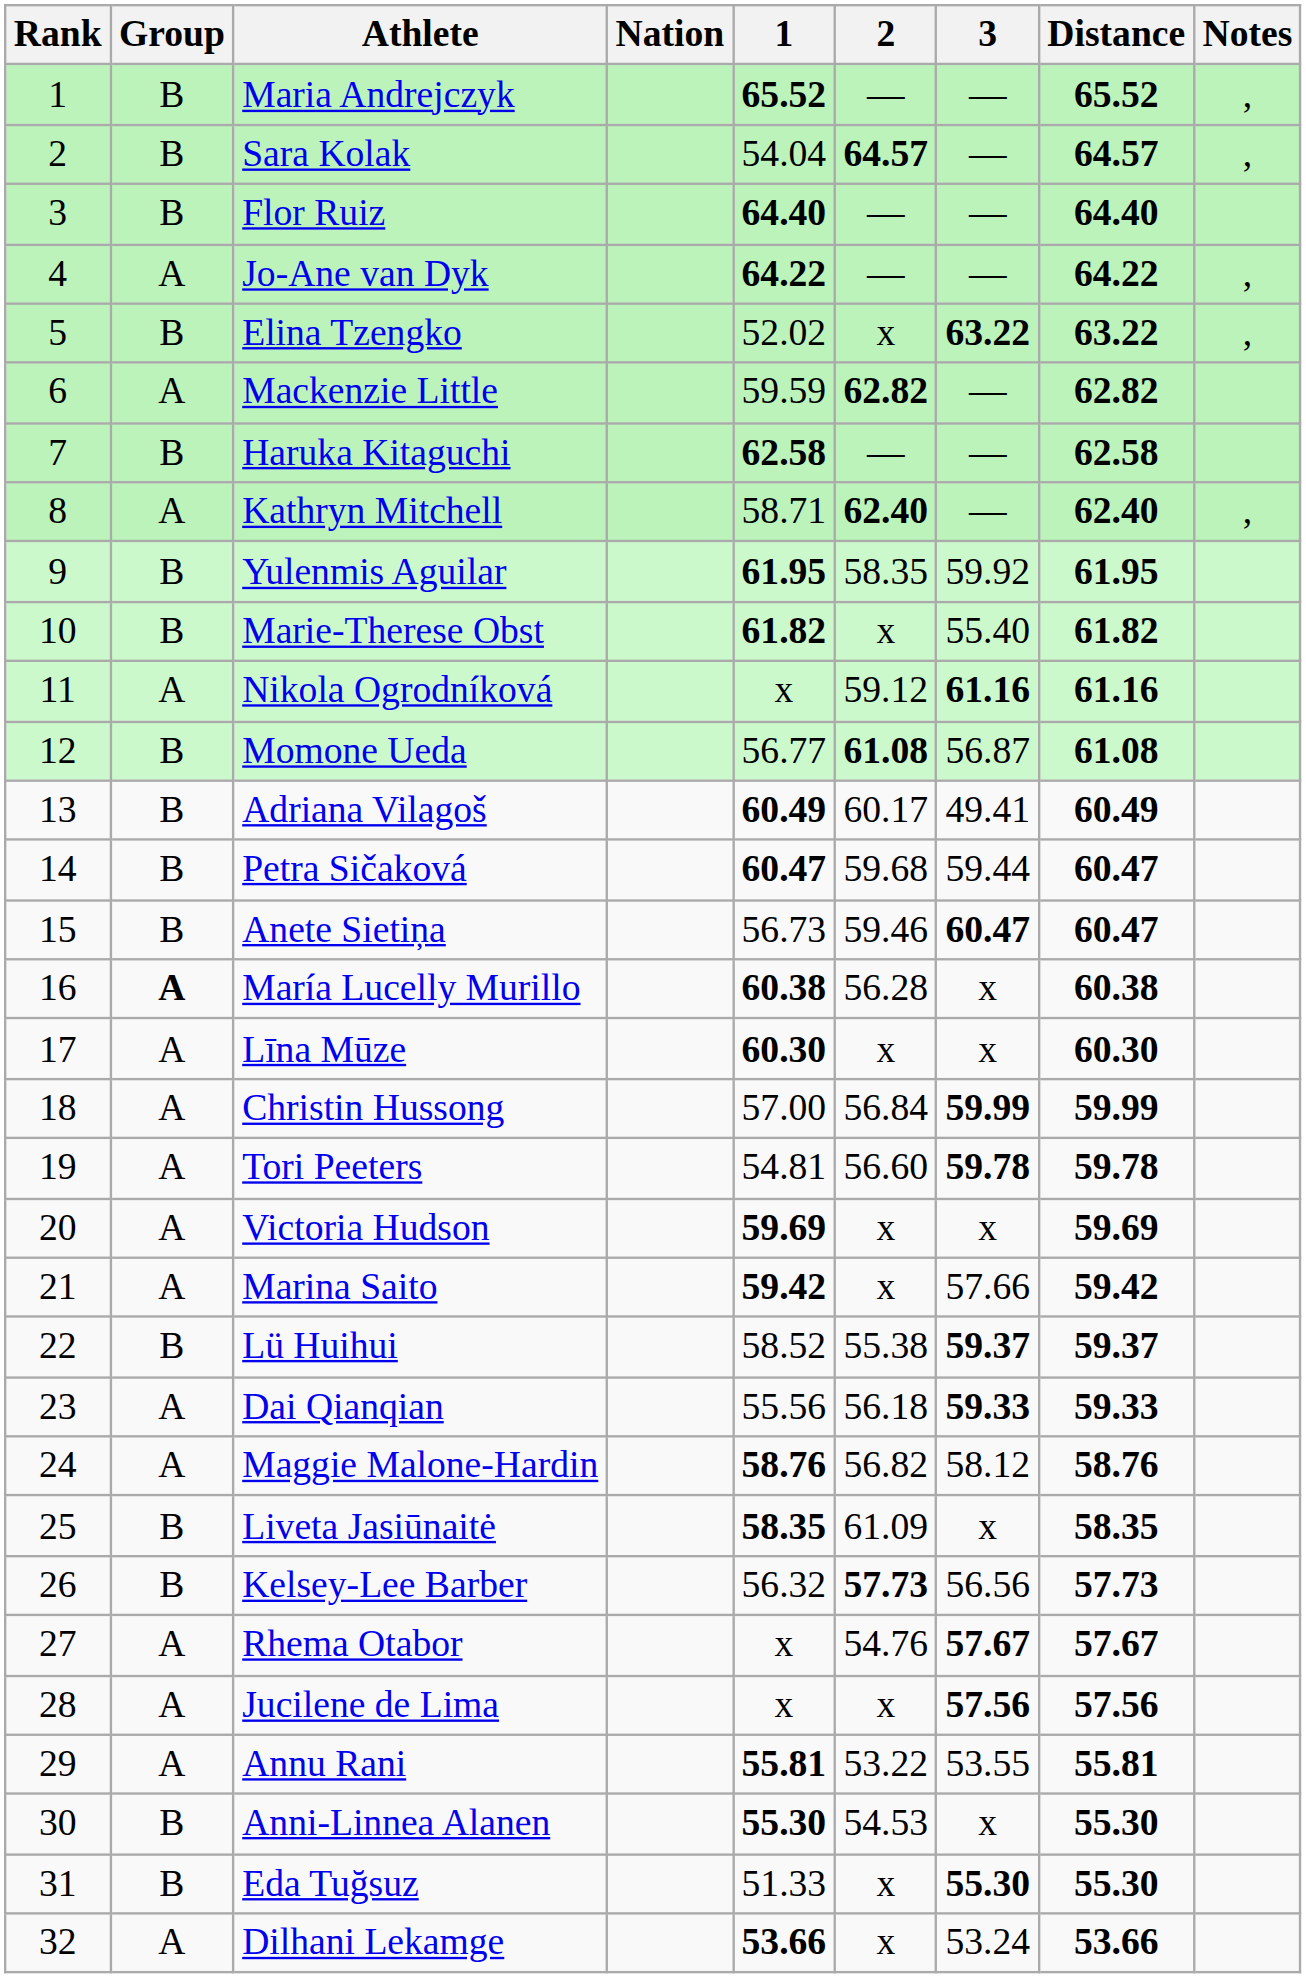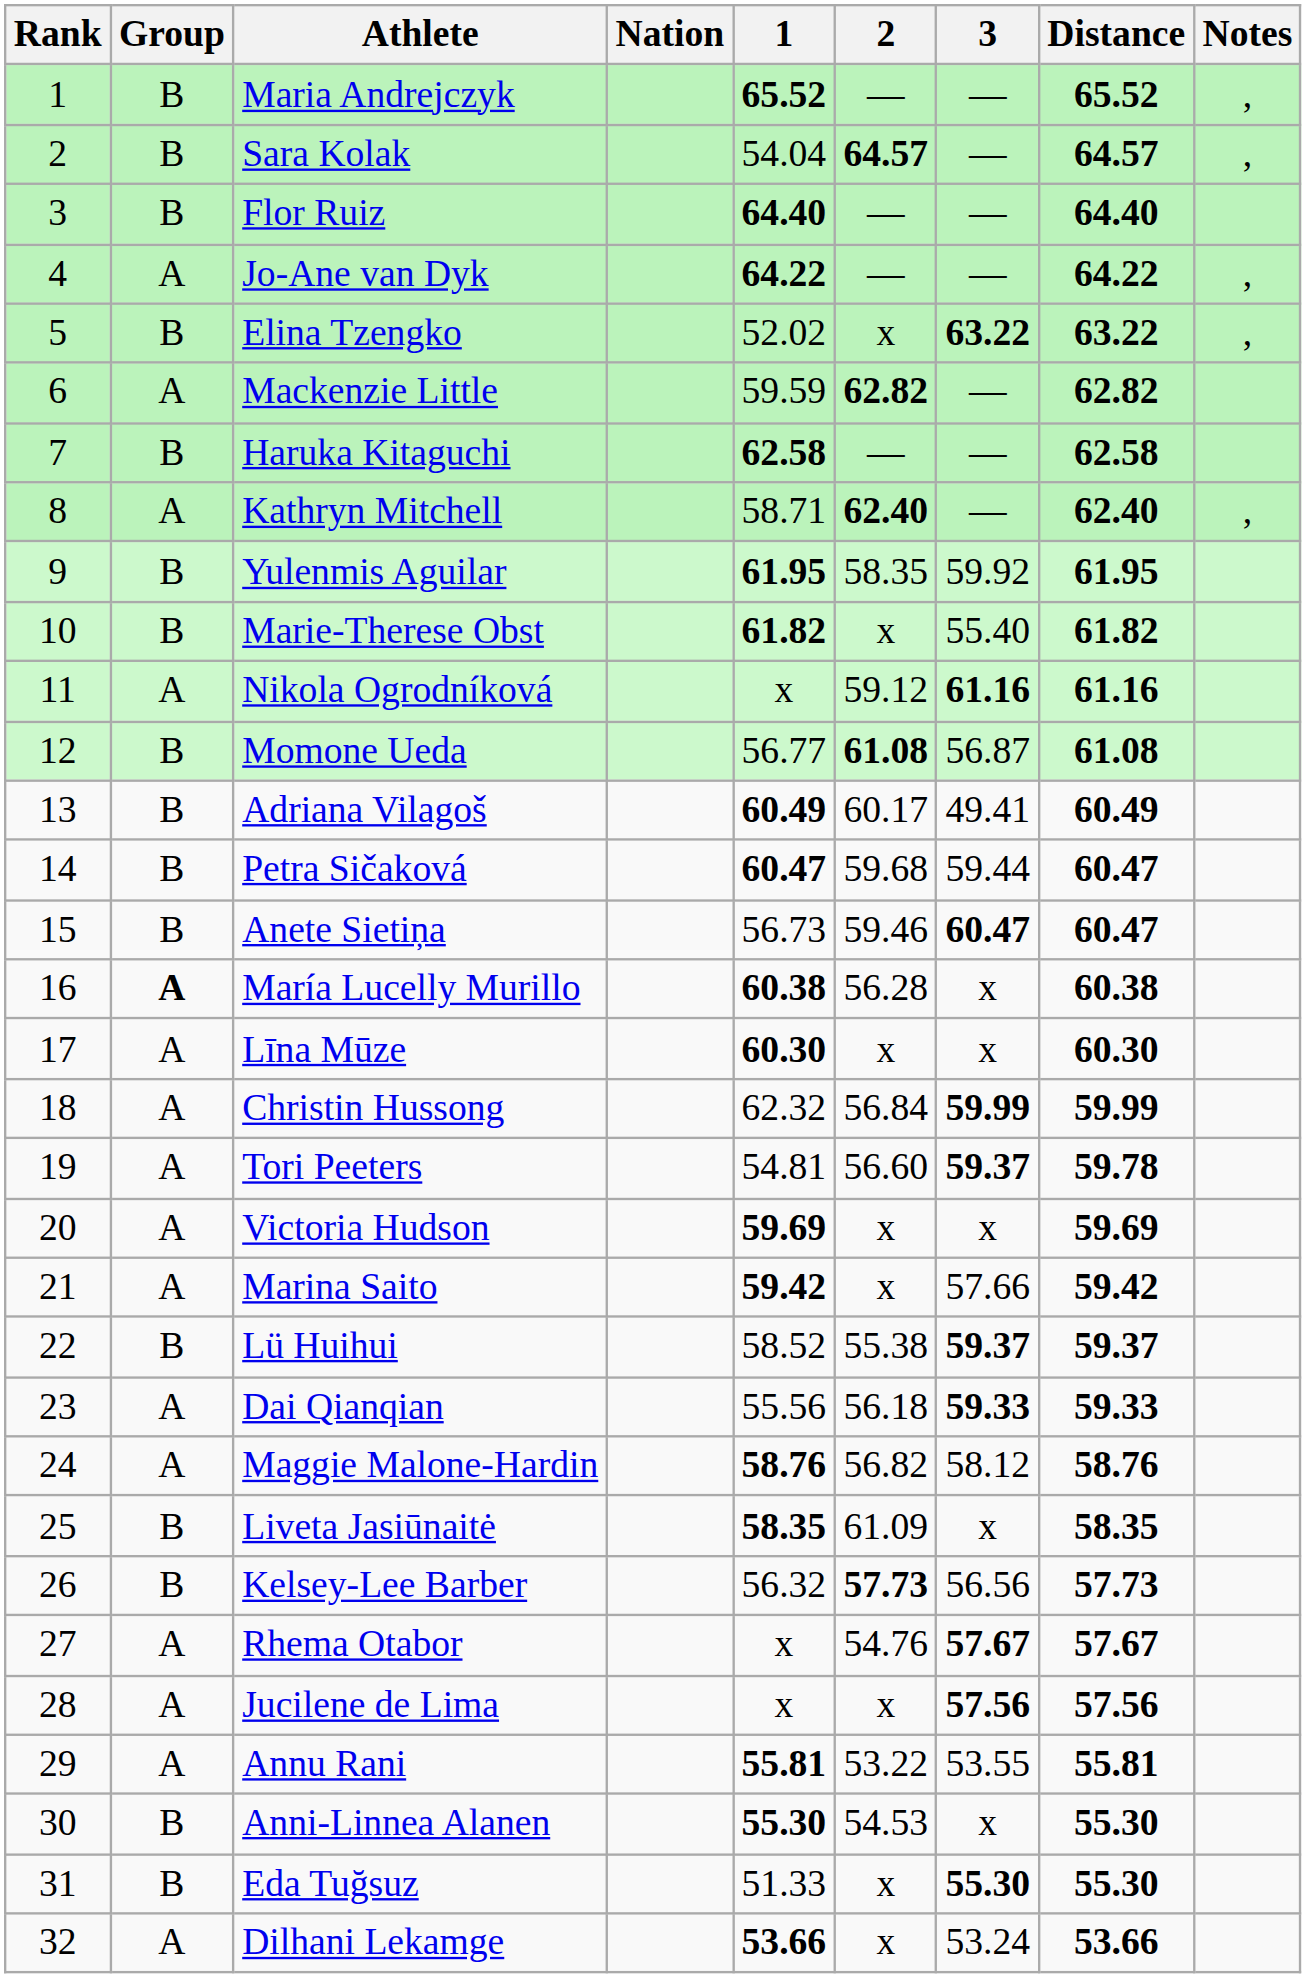 <table class="wikitable sortable" style="text-align:center">
 <tr>
 <th>Rank</th>
 <th>Group</th>
 <th>Athlete</th>
 <th>Nation</th>
 <th>1</th>
 <th>2</th>
 <th>3</th>
 <th>Distance</th>
 <th>Notes</th>
 </tr>
 <tr bgcolor="#bbf3bb">
 <td>1</td>
 <td>B</td>
 <td align="left"><a href='#'>Maria Andrejczyk</a></td>
 <td align="left"></td>
 <td><strong>65.52</strong></td>
 <td>—</td>
 <td>—</td>
 <td><strong>65.52</strong></td>
 <td>, </td>
 </tr>
 <tr bgcolor="#bbf3bb">
 <td>2</td>
 <td>B</td>
 <td align="left"><a href='#'>Sara Kolak</a></td>
 <td align="left"></td>
 <td>54.04</td>
 <td><strong>64.57</strong></td>
 <td>—</td>
 <td><strong>64.57</strong></td>
 <td>, </td>
 </tr>
 <tr bgcolor="#bbf3bb">
 <td>3</td>
 <td>B</td>
 <td align="left"><a href='#'>Flor Ruiz</a></td>
 <td align="left"></td>
 <td><strong>64.40</strong></td>
 <td>—</td>
 <td>—</td>
 <td><strong>64.40</strong></td>
 <td></td>
 </tr>
 <tr bgcolor="#bbf3bb">
 <td>4</td>
 <td>A</td>
 <td align="left"><a href='#'>Jo-Ane van Dyk</a></td>
 <td align="left"></td>
 <td><strong>64.22</strong></td>
 <td>—</td>
 <td>—</td>
 <td><strong>64.22</strong></td>
 <td>, </td>
 </tr>
 <tr bgcolor="#bbf3bb">
 <td>5</td>
 <td>B</td>
 <td align="left"><a href='#'>Elina Tzengko</a></td>
 <td align="left"></td>
 <td>52.02</td>
 <td>x</td>
 <td><strong>63.22</strong></td>
 <td><strong>63.22</strong></td>
 <td>, </td>
 </tr>
 <tr bgcolor="#bbf3bb">
 <td>6</td>
 <td>A</td>
 <td align="left"><a href='#'>Mackenzie Little</a></td>
 <td align="left"></td>
 <td>59.59</td>
 <td><strong>62.82</strong></td>
 <td>—</td>
 <td><strong>62.82</strong></td>
 <td></td>
 </tr>
 <tr bgcolor="#bbf3bb">
 <td>7</td>
 <td>B</td>
 <td align="left"><a href='#'>Haruka Kitaguchi</a></td>
 <td align="left"></td>
 <td><strong>62.58</strong></td>
 <td>—</td>
 <td>—</td>
 <td><strong>62.58</strong></td>
 <td></td>
 </tr>
 <tr bgcolor="#bbf3bb">
 <td>8</td>
 <td>A</td>
 <td align="left"><a href='#'>Kathryn Mitchell</a></td>
 <td align="left"></td>
 <td>58.71</td>
 <td><strong>62.40</strong></td>
 <td>—</td>
 <td><strong>62.40</strong></td>
 <td>, </td>
 </tr>
 <tr bgcolor=ccf9cc>
 <td>9</td>
 <td>B</td>
 <td align="left"><a href='#'>Yulenmis Aguilar</a></td>
 <td align="left"></td>
 <td><strong>61.95</strong></td>
 <td>58.35</td>
 <td>59.92</td>
 <td><strong>61.95</strong></td>
 <td></td>
 </tr>
 <tr bgcolor=ccf9cc>
 <td>10</td>
 <td>B</td>
 <td align="left"><a href='#'>Marie-Therese Obst</a></td>
 <td align="left"></td>
 <td><strong>61.82</strong></td>
 <td>x</td>
 <td>55.40</td>
 <td><strong>61.82</strong></td>
 <td></td>
 </tr>
 <tr bgcolor=ccf9cc>
 <td>11</td>
 <td>A</td>
 <td align="left"><a href='#'>Nikola Ogrodníková</a></td>
 <td align="left"></td>
 <td>x</td>
 <td>59.12</td>
 <td><strong>61.16</strong></td>
 <td><strong>61.16</strong></td>
 <td></td>
 </tr>
 <tr bgcolor=ccf9cc>
 <td>12</td>
 <td>B</td>
 <td align="left"><a href='#'>Momone Ueda</a></td>
 <td align="left"></td>
 <td>56.77</td>
 <td><strong>61.08</strong></td>
 <td>56.87</td>
 <td><strong>61.08</strong></td>
 <td></td>
 </tr>
 <tr>
 <td>13</td>
 <td>B</td>
 <td align="left"><a href='#'>Adriana Vilagoš</a></td>
 <td align="left"></td>
 <td><strong>60.49</strong></td>
 <td>60.17</td>
 <td>49.41</td>
 <td><strong>60.49</strong></td>
 <td></td>
 </tr>
 <tr>
 <td>14</td>
 <td>B</td>
 <td align="left"><a href='#'>Petra Sičaková</a></td>
 <td align="left"></td>
 <td><strong>60.47</strong></td>
 <td>59.68</td>
 <td>59.44</td>
 <td><strong>60.47</strong></td>
 <td></td>
 </tr>
 <tr>
 <td>15</td>
 <td>B</td>
 <td align="left"><a href='#'>Anete Sietiņa</a></td>
 <td align="left"></td>
 <td>56.73</td>
 <td>59.46</td>
 <td><strong>60.47</strong></td>
 <td><strong>60.47</strong></td>
 <td></td>
 </tr>
 <tr>
 <td>16</td>
 <td><strong>A</strong></td>
 <td align="left"><a href='#'>María Lucelly Murillo</a></td>
 <td align="left"></td>
 <td><strong>60.38</strong></td>
 <td>56.28</td>
 <td>x</td>
 <td><strong>60.38</strong></td>
 <td></td>
 </tr>
 <tr>
 <td>17</td>
 <td>A</td>
 <td align="left"><a href='#'>Līna Mūze</a></td>
 <td align="left"></td>
 <td><strong>60.30</strong></td>
 <td>x</td>
 <td>x</td>
 <td><strong>60.30</strong></td>
 <td></td>
 </tr>
 <tr>
 <td>18</td>
 <td>A</td>
 <td align="left"><a href='#'>Christin Hussong</a></td>
 <td align="left"></td>
-<td>57.00</td>
+<td>62.32</td>
 <td>56.84</td>
 <td><strong>59.99</strong></td>
 <td><strong>59.99</strong></td>
 <td></td>
 </tr>
 <tr>
 <td>19</td>
 <td>A</td>
 <td align="left"><a href='#'>Tori Peeters</a></td>
 <td align="left"></td>
 <td>54.81</td>
 <td>56.60</td>
-<td><strong>59.78</strong></td>
+<td><strong>59.37</strong></td>
 <td><strong>59.78</strong></td>
 <td></td>
 </tr>
 <tr>
 <td>20</td>
 <td>A</td>
 <td align="left"><a href='#'>Victoria Hudson</a></td>
 <td align="left"></td>
 <td><strong>59.69</strong></td>
 <td>x</td>
 <td>x</td>
 <td><strong>59.69</strong></td>
 <td></td>
 </tr>
 <tr>
 <td>21</td>
 <td>A</td>
 <td align="left"><a href='#'>Marina Saito</a></td>
 <td align="left"></td>
 <td><strong>59.42</strong></td>
 <td>x</td>
 <td>57.66</td>
 <td><strong>59.42</strong></td>
 <td></td>
 </tr>
 <tr>
 <td>22</td>
 <td>B</td>
 <td align="left"><a href='#'>Lü Huihui</a></td>
 <td align="left"></td>
 <td>58.52</td>
 <td>55.38</td>
 <td><strong>59.37</strong></td>
 <td><strong>59.37</strong></td>
 <td></td>
 </tr>
 <tr>
 <td>23</td>
 <td>A</td>
 <td align="left"><a href='#'>Dai Qianqian</a></td>
 <td align="left"></td>
 <td>55.56</td>
 <td>56.18</td>
 <td><strong>59.33</strong></td>
 <td><strong>59.33</strong></td>
 <td></td>
 </tr>
 <tr>
 <td>24</td>
 <td>A</td>
 <td align="left"><a href='#'>Maggie Malone-Hardin</a></td>
 <td align="left"></td>
 <td><strong>58.76</strong></td>
 <td>56.82</td>
 <td>58.12</td>
 <td><strong>58.76</strong></td>
 <td></td>
 </tr>
 <tr>
 <td>25</td>
 <td>B</td>
 <td align="left"><a href='#'>Liveta Jasiūnaitė</a></td>
 <td align="left"></td>
 <td><strong>58.35</strong></td>
 <td>61.09</td>
 <td>x</td>
 <td><strong>58.35</strong></td>
 <td></td>
 </tr>
 <tr>
 <td>26</td>
 <td>B</td>
 <td align="left"><a href='#'>Kelsey-Lee Barber</a></td>
 <td align="left"></td>
 <td>56.32</td>
 <td><strong>57.73</strong></td>
 <td>56.56</td>
 <td><strong>57.73</strong></td>
 <td></td>
 </tr>
 <tr>
 <td>27</td>
 <td>A</td>
 <td align="left"><a href='#'>Rhema Otabor</a></td>
 <td align="left"></td>
 <td>x</td>
 <td>54.76</td>
 <td><strong>57.67</strong></td>
 <td><strong>57.67</strong></td>
 <td></td>
 </tr>
 <tr>
 <td>28</td>
 <td>A</td>
 <td align="left"><a href='#'>Jucilene de Lima</a></td>
 <td align="left"></td>
 <td>x</td>
 <td>x</td>
 <td><strong>57.56</strong></td>
 <td><strong>57.56</strong></td>
 <td></td>
 </tr>
 <tr>
 <td>29</td>
 <td>A</td>
 <td align="left"><a href='#'>Annu Rani</a></td>
 <td align="left"></td>
 <td><strong>55.81</strong></td>
 <td>53.22</td>
 <td>53.55</td>
 <td><strong>55.81</strong></td>
 <td></td>
 </tr>
 <tr>
 <td>30</td>
 <td>B</td>
 <td align="left"><a href='#'>Anni-Linnea Alanen</a></td>
 <td align="left"></td>
 <td><strong>55.30</strong></td>
 <td>54.53</td>
 <td>x</td>
 <td><strong>55.30</strong></td>
 <td></td>
 </tr>
 <tr>
 <td>31</td>
 <td>B</td>
 <td align="left"><a href='#'>Eda Tuğsuz</a></td>
 <td align="left"></td>
 <td>51.33</td>
 <td>x</td>
 <td><strong>55.30</strong></td>
 <td><strong>55.30</strong></td>
 <td></td>
 </tr>
 <tr>
 <td>32</td>
 <td>A</td>
 <td align="left"><a href='#'>Dilhani Lekamge</a></td>
 <td align="left"></td>
 <td><strong>53.66</strong></td>
 <td>x</td>
 <td>53.24</td>
 <td><strong>53.66</strong></td>
 <td></td>
 </tr>
 </table>
